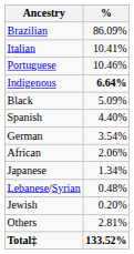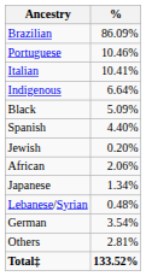 <table class="wikitable" align="center">
 <tr>
 <th>Ancestry</th>
 <th>%</th>
 </tr>
 <tr align="right">
 <td align=left> <a href='#'>Brazilian</a></td>
 <td align="right">86.09%</td>
 </tr>
 <tr align="right">
+<td align=left> <a href='#'>Portuguese</a></td>
+<td>10.46%</td>
+</tr>
+<tr align="right">
 <td align=left> <a href='#'>Italian</a></td>
 <td>10.41%</td>
 </tr>
 <tr align="right">
-<td align=left> <a href='#'>Portuguese</a></td>
-<td>10.46%</td>
-</tr>
-<tr align="right">
 <td align=left><a href='#'>Indigenous</a></td>
-<td><strong>6.64%</strong></td>
+<td>6.64%</td>
 </tr>
 <tr align="right">
 <td align=left>Black</td>
 <td>5.09%</td>
 </tr>
 <tr align="right">
 <td align=left> Spanish</td>
 <td>4.40%</td>
 </tr>
 <tr align="right">
-<td align=left> German</td>
-<td>3.54%</td>
+<td align=left>Jewish</td>
+<td>0.20%</td>
 </tr>
 <tr align="right">
 <td align=left>African</td>
 <td>2.06%</td>
 </tr>
 <tr align="right">
 <td align=left> Japanese</td>
 <td>1.34%</td>
 </tr>
 <tr align="right">
 <td align=left> <a href='#'>Lebanese</a>/<a href='#'>Syrian</a></td>
 <td>0.48%</td>
 </tr>
 <tr align="right">
-<td align=left>Jewish</td>
-<td>0.20%</td>
+<td align=left> German</td>
+<td>3.54%</td>
 </tr>
 <tr align="right">
 <td align=left>Others</td>
 <td>2.81%</td>
 </tr>
 <tr align="right">
 <td align=left><strong>Total‡</strong></td>
 <td><strong>133.52%</strong></td>
 </tr>
 </table>
